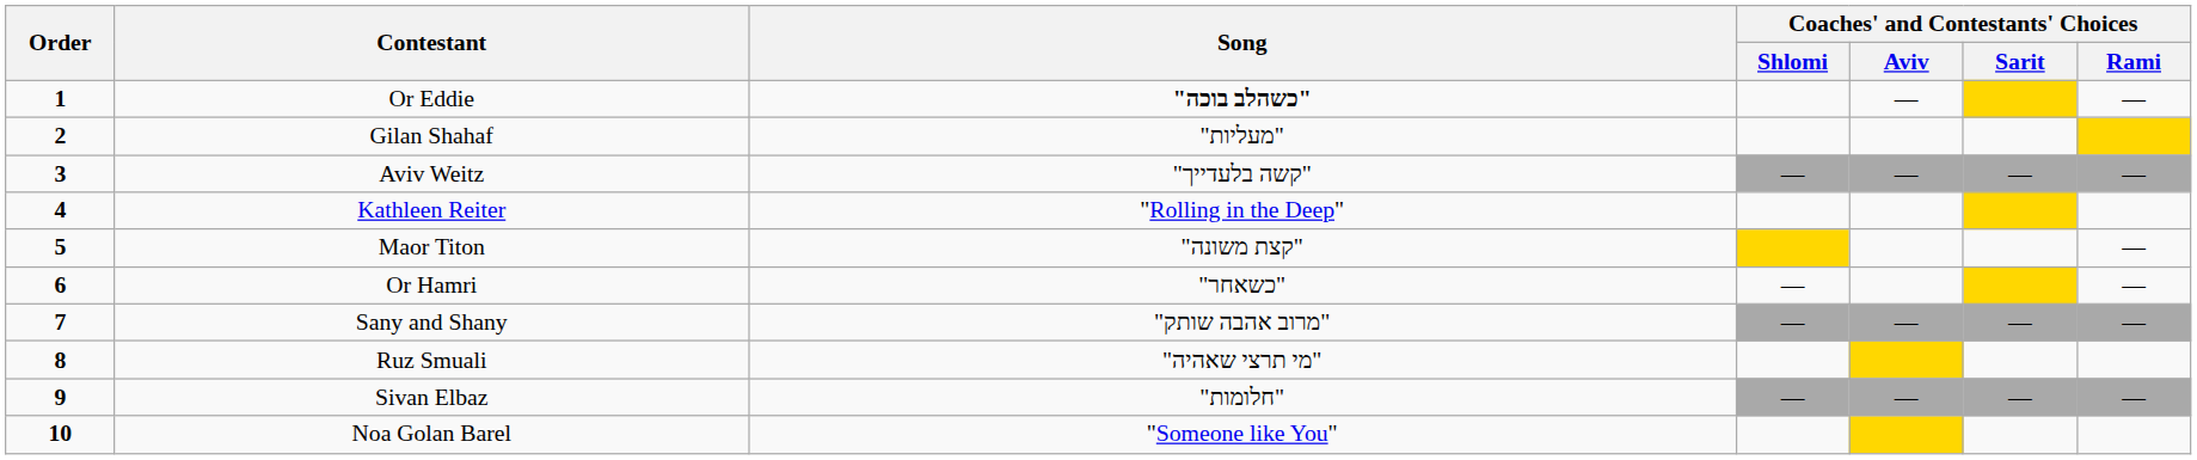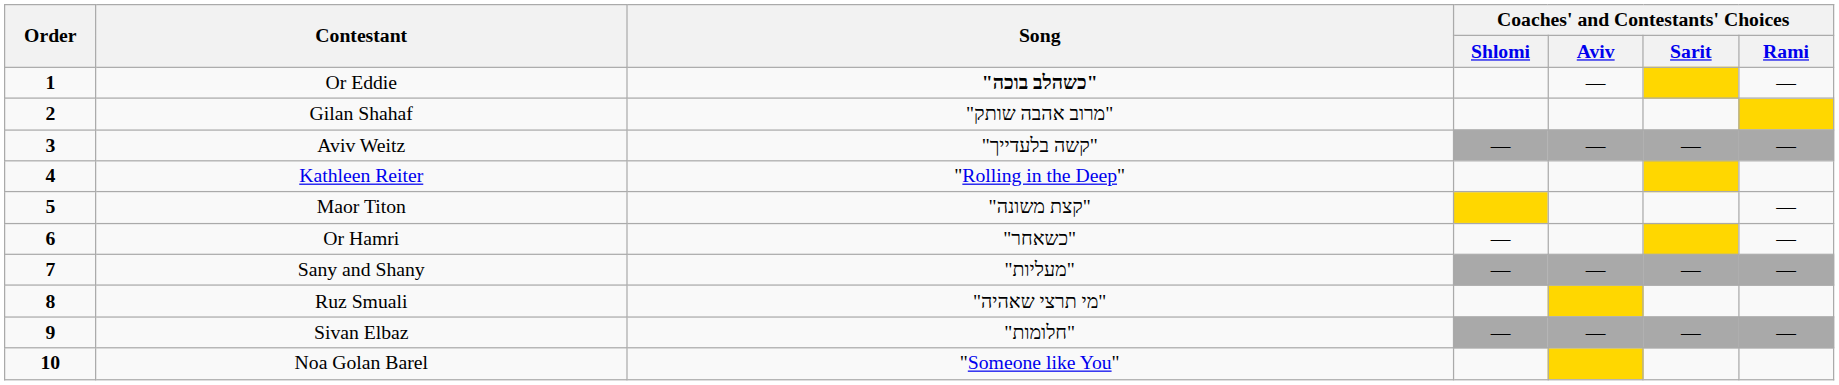 <table class="wikitable" style="text-align: center; width:75%;">
 <tr>
 <th rowspan=2 width="05%">Order</th>
 <th rowspan=2 width="29%">Contestant</th>
 <th rowspan=2>Song</th>
 <th colspan=4>Coaches' and Contestants' Choices</th>
 </tr>
 <tr>
 <th style="width:70px;"><a href='#'>Shlomi</a></th>
 <th style="width:70px;"><a href='#'>Aviv</a></th>
 <th style="width:70px;"><a href='#'>Sarit</a></th>
 <th style="width:70px;"><a href='#'>Rami</a></th>
 </tr>
 <tr>
 <td align="center"><strong>1</strong></td>
 <td>Or Eddie</td>
 <td><strong>"כשהלב בוכה"</strong></td>
 <td style=";text-align:center;"></td>
 <td align="center">—</td>
 <td style="background:gold;text-align:center;"></td>
 <td align="center">—</td>
 </tr>
 <tr>
 <td align="center"><strong>2</strong></td>
 <td>Gilan Shahaf</td>
-<td>"מעליות"</td>
+<td>"מרוב אהבה שותק"</td>
 <td style=";text-align:center;"></td>
 <td style=";text-align:center;"></td>
 <td style=";text-align:center;"></td>
 <td style="background:gold;text-align:center;"></td>
 </tr>
 <tr>
 <td align="center"><strong>3</strong></td>
 <td>Aviv Weitz</td>
 <td>"קשה בלעדייך"</td>
 <td style="background:darkgrey;text-align:center;">—</td>
 <td style="background:darkgrey;text-align:center;">—</td>
 <td style="background:darkgrey;text-align:center;">—</td>
 <td style="background:darkgrey;text-align:center;">—</td>
 </tr>
 <tr>
 <td align="center"><strong>4</strong></td>
 <td style="background:text-align:left;"><a href='#'>Kathleen Reiter</a></td>
 <td style="background:text-align:left;">"<a href='#'>Rolling in the Deep</a>"</td>
 <td style=";text-align:center;"></td>
 <td style=";text-align:center;"></td>
 <td style="background:gold;text-align:center;"></td>
 <td style=";text-align:center;"></td>
 </tr>
 <tr>
 <td align="center"><strong>5</strong></td>
 <td>Maor Titon</td>
 <td>"קצת משונה"</td>
 <td style="background:gold;text-align:center;"></td>
 <td style=";text-align:center;"></td>
 <td style=";text-align:center;"></td>
 <td align="center">—</td>
 </tr>
 <tr>
 <td align="center"><strong>6</strong></td>
 <td style="background:text-align:left;">Or Hamri</td>
 <td style="background:text-align:left;">"כשאחר"</td>
 <td align="center">—</td>
 <td style=";text-align:center;"></td>
 <td style="background:gold;text-align:center;"></td>
 <td align="center">—</td>
 </tr>
 <tr>
 <td align="center"><strong>7</strong></td>
 <td>Sany and Shany</td>
-<td>"מרוב אהבה שותק"</td>
+<td>"מעליות"</td>
 <td style="background:darkgrey;text-align:center;">—</td>
 <td style="background:darkgrey;text-align:center;">—</td>
 <td style="background:darkgrey;text-align:center;">—</td>
 <td style="background:darkgrey;text-align:center;">—</td>
 </tr>
 <tr>
 <td align="center"><strong>8</strong></td>
 <td>Ruz Smuali</td>
 <td>"מי תרצי שאהיה"</td>
 <td style=";text-align:center;"></td>
 <td style="background:gold;text-align:center;"></td>
 <td style=";text-align:center;"></td>
 <td style=";text-align:center;"></td>
 </tr>
 <tr>
 <td align="center"><strong>9</strong></td>
 <td>Sivan Elbaz</td>
 <td>"חלומות"</td>
 <td style="background:darkgrey;text-align:center;">—</td>
 <td style="background:darkgrey;text-align:center;">—</td>
 <td style="background:darkgrey;text-align:center;">—</td>
 <td style="background:darkgrey;text-align:center;">—</td>
 </tr>
 <tr>
 <td align="center"><strong>10</strong></td>
 <td style="background:text-align:left;">Noa Golan Barel</td>
 <td style="background:text-align:left;">"<a href='#'>Someone like You</a>"</td>
 <td style=";text-align:center;"></td>
 <td style="background:gold;text-align:center;"></td>
 <td style=";text-align:center;"></td>
 <td style=";text-align:center;"></td>
 </tr>
 </table>
